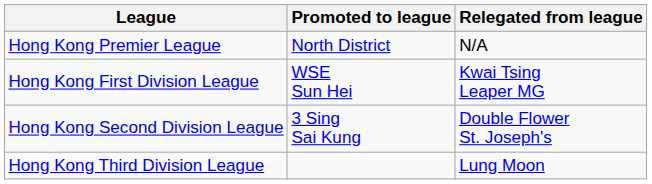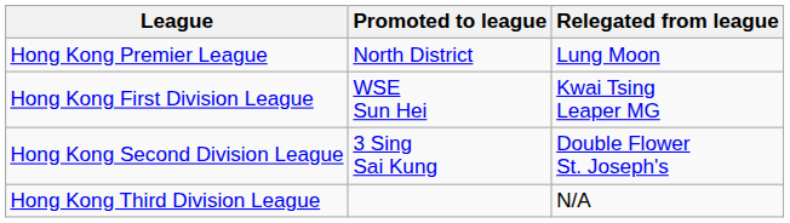 <table class="wikitable">
 <tr>
 <th>League</th>
 <th>Promoted to league</th>
 <th>Relegated from league</th>
 </tr>
 <tr>
 <td><a href='#'>Hong Kong Premier League</a></td>
 <td><a href='#'>North District</a></td>
-<td>N/A</td>
+<td><a href='#'>Lung Moon</a></td>
 </tr>
 <tr>
 <td><a href='#'>Hong Kong First Division League</a></td>
 <td><a href='#'>WSE</a><br><a href='#'>Sun Hei</a></td>
 <td><a href='#'>Kwai Tsing</a><br><a href='#'>Leaper MG</a></td>
 </tr>
 <tr>
 <td><a href='#'>Hong Kong Second Division League</a></td>
 <td><a href='#'>3 Sing</a><br><a href='#'>Sai Kung</a></td>
 <td><a href='#'>Double Flower</a><br><a href='#'>St. Joseph's</a></td>
 </tr>
 <tr>
 <td><a href='#'>Hong Kong Third Division League</a></td>
 <td></td>
-<td><a href='#'>Lung Moon</a></td>
+<td>N/A</td>
 </tr>
 </table>
